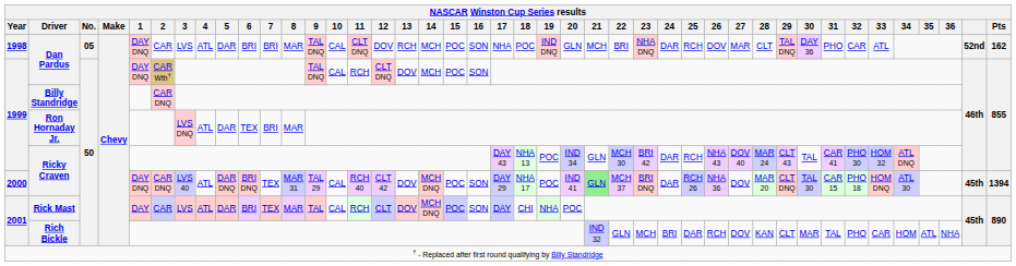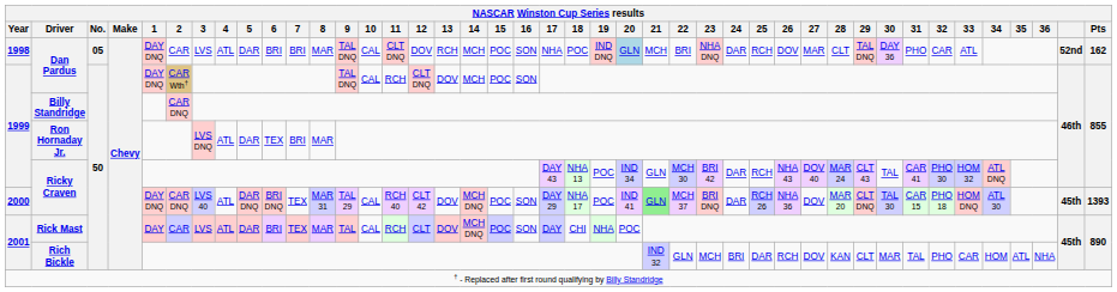 <table class="wikitable" style="text-align:center; font-size:75%">
 <tr>
 <th colspan=45><a href='#'>NASCAR</a> <a href='#'>Winston Cup Series</a> results</th>
 </tr>
 <tr>
 <th>Year</th>
 <th>Driver</th>
 <th>No.</th>
 <th>Make</th>
 <th>1</th>
 <th>2</th>
 <th>3</th>
 <th>4</th>
 <th>5</th>
 <th>6</th>
 <th>7</th>
 <th>8</th>
 <th>9</th>
 <th>10</th>
 <th>11</th>
 <th>12</th>
 <th>13</th>
 <th>14</th>
 <th>15</th>
 <th>16</th>
 <th>17</th>
 <th>18</th>
 <th>19</th>
 <th>20</th>
 <th>21</th>
 <th>22</th>
 <th>23</th>
 <th>24</th>
 <th>25</th>
 <th>26</th>
 <th>27</th>
 <th>28</th>
 <th>29</th>
 <th>30</th>
 <th>31</th>
 <th>32</th>
 <th>33</th>
 <th>34</th>
 <th>35</th>
 <th>36</th>
 <th></th>
 <th>Pts</th>
 </tr>
 <tr>
 <th><a href='#'>1998</a></th>
 <th rowspan=2><a href='#'>Dan Pardus</a></th>
 <th>05</th>
 <th rowspan=8><a href='#'>Chevy</a></th>
 <td style="background:#FFCFCF;"><a href='#'>DAY</a><br><small>DNQ</small></td>
 <td><a href='#'>CAR</a></td>
 <td><a href='#'>LVS</a></td>
 <td><a href='#'>ATL</a></td>
 <td><a href='#'>DAR</a></td>
 <td><a href='#'>BRI</a></td>
 <td><a href='#'>BRI</a></td>
 <td><a href='#'>MAR</a></td>
 <td style="background:#FFCFCF;"><a href='#'>TAL</a><br><small>DNQ</small></td>
 <td><a href='#'>CAL</a></td>
 <td style="background:#FFCFCF;"><a href='#'>CLT</a><br><small>DNQ</small></td>
 <td><a href='#'>DOV</a></td>
 <td><a href='#'>RCH</a></td>
 <td><a href='#'>MCH</a></td>
 <td><a href='#'>POC</a></td>
 <td><a href='#'>SON</a></td>
 <td><a href='#'>NHA</a></td>
 <td><a href='#'>POC</a></td>
 <td style="background:#FFCFCF;"><a href='#'>IND</a><br><small>DNQ</small></td>
-<td><a href='#'>GLN</a></td>
+<td style="background: lightblue;"><a href='#'>GLN</a></td>
 <td><a href='#'>MCH</a></td>
 <td><a href='#'>BRI</a></td>
 <td style="background:#FFCFCF;"><a href='#'>NHA</a><br><small>DNQ</small></td>
 <td><a href='#'>DAR</a></td>
 <td><a href='#'>RCH</a></td>
 <td><a href='#'>DOV</a></td>
 <td><a href='#'>MAR</a></td>
 <td><a href='#'>CLT</a></td>
 <td style="background:#FFCFCF;"><a href='#'>TAL</a><br><small>DNQ</small></td>
 <td style="background:#EFCFFF;"><a href='#'>DAY</a><br><small>36</small></td>
 <td><a href='#'>PHO</a></td>
 <td><a href='#'>CAR</a></td>
 <td><a href='#'>ATL</a></td>
 <td colspan=3></td>
 <th>52nd</th>
 <th>162</th>
 </tr>
 <tr>
 <th rowspan=4><a href='#'>1999</a></th>
 <th rowspan=7>50</th>
 <td style="background:#FFCFCF;"><a href='#'>DAY</a><br><small>DNQ</small></td>
 <td style="background:#DFC484;"><a href='#'>CAR</a><br><small>Wth<sup>†</sup></small></td>
 <td colspan=6></td>
 <td style="background:#FFCFCF;"><a href='#'>TAL</a><br><small>DNQ</small></td>
 <td><a href='#'>CAL</a></td>
 <td><a href='#'>RCH</a></td>
 <td style="background:#FFCFCF;"><a href='#'>CLT</a><br><small>DNQ</small></td>
 <td><a href='#'>DOV</a></td>
 <td><a href='#'>MCH</a></td>
 <td><a href='#'>POC</a></td>
 <td><a href='#'>SON</a></td>
 <td colspan=20></td>
 <th rowspan=4>46th</th>
 <th rowspan=4>855</th>
 </tr>
 <tr>
 <th><a href='#'>Billy Standridge</a></th>
 <td colspan=1></td>
 <td style="background:#FFCFCF;"><a href='#'>CAR</a><br><small>DNQ</small></td>
 <td colspan=34></td>
 </tr>
 <tr>
 <th><a href='#'>Ron Hornaday Jr.</a></th>
 <td colspan=2></td>
 <td style="background:#FFCFCF;"><a href='#'>LVS</a><br><small>DNQ</small></td>
 <td><a href='#'>ATL</a></td>
 <td><a href='#'>DAR</a></td>
 <td><a href='#'>TEX</a></td>
 <td><a href='#'>BRI</a></td>
 <td><a href='#'>MAR</a></td>
 <td colspan=28></td>
 </tr>
 <tr>
 <th rowspan=2><a href='#'>Ricky Craven</a></th>
 <td colspan=16></td>
 <td style="background:#EFCFFF;"><a href='#'>DAY</a><br><small>43</small></td>
 <td style="background:#DFFFDF;"><a href='#'>NHA</a><br><small>13</small></td>
 <td><a href='#'>POC</a></td>
 <td style="background:#CFCFFF;"><a href='#'>IND</a><br><small>34</small></td>
 <td><a href='#'>GLN</a></td>
 <td style="background:#CFCFFF;"><a href='#'>MCH</a><br><small>30</small></td>
 <td style="background:#EFCFFF;"><a href='#'>BRI</a><br><small>42</small></td>
 <td><a href='#'>DAR</a></td>
 <td><a href='#'>RCH</a></td>
 <td style="background:#EFCFFF;"><a href='#'>NHA</a><br><small>43</small></td>
 <td style="background:#EFCFFF;"><a href='#'>DOV</a><br><small>40</small></td>
 <td style="background:#CFCFFF;"><a href='#'>MAR</a><br><small>24</small></td>
 <td style="background:#EFCFFF;"><a href='#'>CLT</a><br><small>43</small></td>
 <td><a href='#'>TAL</a></td>
 <td style="background:#EFCFFF;"><a href='#'>CAR</a><br><small>41</small></td>
 <td style="background:#CFCFFF;"><a href='#'>PHO</a><br><small>30</small></td>
 <td style="background:#CFCFFF;"><a href='#'>HOM</a><br><small>32</small></td>
 <td style="background:#FFCFCF;"><a href='#'>ATL</a><br><small>DNQ</small></td>
 <td colspan=2></td>
 </tr>
 <tr>
 <th><a href='#'>2000</a></th>
 <td style="background:#FFCFCF;"><a href='#'>DAY</a><br><small>DNQ</small></td>
 <td style="background:#FFCFCF;"><a href='#'>CAR</a><br><small>DNQ</small></td>
 <td style="background:#CFCFFF;"><a href='#'>LVS</a><br><small>40</small></td>
 <td><a href='#'>ATL</a></td>
 <td style="background:#FFCFCF;"><a href='#'>DAR</a><br><small>DNQ</small></td>
 <td style="background:#FFCFCF;"><a href='#'>BRI</a><br><small>DNQ</small></td>
 <td><a href='#'>TEX</a></td>
 <td style="background:#CFCFFF;"><a href='#'>MAR</a><br><small>31</small></td>
 <td style="background:#EFCFFF;"><a href='#'>TAL</a><br><small>29</small></td>
 <td><a href='#'>CAL</a></td>
 <td style="background:#EFCFFF;"><a href='#'>RCH</a><br><small>40</small></td>
 <td style="background:#EFCFFF;"><a href='#'>CLT</a><br><small>42</small></td>
 <td><a href='#'>DOV</a></td>
 <td style="background:#FFCFCF;"><a href='#'>MCH</a><br><small>DNQ</small></td>
 <td><a href='#'>POC</a></td>
 <td><a href='#'>SON</a></td>
 <td style="background:#CFCFFF;"><a href='#'>DAY</a><br><small>29</small></td>
 <td style="background:#DFFFDF;"><a href='#'>NHA</a><br><small>17</small></td>
 <td><a href='#'>POC</a></td>
 <td style="background:#EFCFFF;"><a href='#'>IND</a><br><small>41</small></td>
 <td style="background: lightgreen;"><a href='#'>GLN</a></td>
 <td style="background:#EFCFFF;"><a href='#'>MCH</a><br><small>37</small></td>
 <td style="background:#FFCFCF;"><a href='#'>BRI</a><br><small>DNQ</small></td>
 <td><a href='#'>DAR</a></td>
 <td style="background:#CFCFFF;"><a href='#'>RCH</a><br><small>26</small></td>
 <td style="background:#EFCFFF;"><a href='#'>NHA</a><br><small>36</small></td>
 <td><a href='#'>DOV</a></td>
 <td style="background:#DFFFDF;"><a href='#'>MAR</a><br><small>20</small></td>
 <td style="background:#FFCFCF;"><a href='#'>CLT</a><br><small>DNQ</small></td>
 <td style="background:#CFCFFF;"><a href='#'>TAL</a><br><small>30</small></td>
 <td style="background:#DFFFDF;"><a href='#'>CAR</a><br><small>15</small></td>
 <td style="background:#DFFFDF;"><a href='#'>PHO</a><br><small>18</small></td>
 <td style="background:#FFCFCF;"><a href='#'>HOM</a><br><small>DNQ</small></td>
 <td style="background:#CFCFFF;"><a href='#'>ATL</a><br><small>30</small></td>
 <td colspan=2></td>
 <th>45th</th>
-<th>1394</th>
+<th>1393</th>
 </tr>
 <tr>
 <th rowspan=2><a href='#'>2001</a></th>
 <th><a href='#'>Rick Mast</a></th>
 <td style="background:#FFCFCF;"><a href='#'>DAY</a><br></td>
 <td style="background:#CFCFFF;"><a href='#'>CAR</a><br></td>
 <td style="background:#FFCFCF;"><a href='#'>LVS</a><br></td>
 <td style="background:#FFCFCF;"><a href='#'>ATL</a><br></td>
 <td style="background:#FFCFCF;"><a href='#'>DAR</a><br></td>
 <td style="background:#EFCFFF;"><a href='#'>BRI</a><br></td>
 <td style="background:#FFCFCF;"><a href='#'>TEX</a><br></td>
 <td style="background:#EFCFFF;"><a href='#'>MAR</a><br></td>
 <td style="background:#FFCFCF;"><a href='#'>TAL</a><br></td>
 <td><a href='#'>CAL</a></td>
 <td style="background:#DFFFDF;"><a href='#'>RCH</a><br></td>
 <td style="background:#CFCFFF;"><a href='#'>CLT</a><br></td>
 <td style="background:#FFCFCF;"><a href='#'>DOV</a><br></td>
 <td style="background:#FFCFCF;"><a href='#'>MCH</a><br><small>DNQ</small></td>
 <td style="background:#CFCFFF;"><a href='#'>POC</a><br></td>
 <td><a href='#'>SON</a></td>
 <td style="background:#CFCFFF;"><a href='#'>DAY</a><br></td>
 <td><a href='#'>CHI</a></td>
 <td style="background:#DFFFDF;"><a href='#'>NHA</a><br></td>
 <td><a href='#'>POC</a></td>
 <td colspan=16></td>
 <th rowspan=2>45th</th>
 <th rowspan=2>890</th>
 </tr>
 <tr>
 <th><a href='#'>Rich Bickle</a></th>
 <td colspan=20></td>
 <td style="background:#CFCFFF;"><a href='#'>IND</a><br><small>32</small></td>
 <td><a href='#'>GLN</a></td>
 <td><a href='#'>MCH</a></td>
 <td><a href='#'>BRI</a></td>
 <td><a href='#'>DAR</a></td>
 <td><a href='#'>RCH</a></td>
 <td><a href='#'>DOV</a></td>
 <td><a href='#'>KAN</a></td>
 <td><a href='#'>CLT</a></td>
 <td><a href='#'>MAR</a></td>
 <td><a href='#'>TAL</a></td>
 <td><a href='#'>PHO</a></td>
 <td><a href='#'>CAR</a></td>
 <td><a href='#'>HOM</a></td>
 <td><a href='#'>ATL</a></td>
 <td><a href='#'>NHA</a></td>
 </tr>
 <tr>
 <td colspan=42><small><sup>†</sup> - Replaced after first round qualifying by <a href='#'>Billy Standridge</a></small></td>
 </tr>
 </table>
